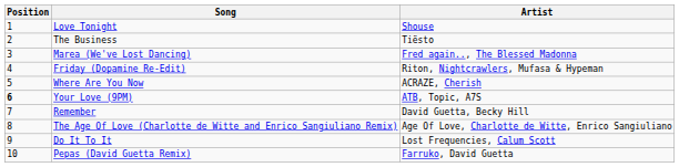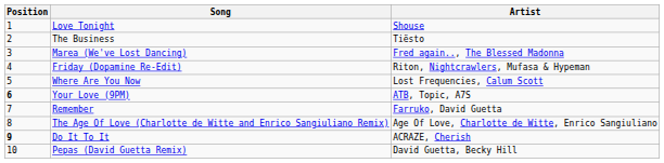 <table class="wikitable sortable mw-collapsible mw-collapsed">
 <tr>
 <th>Position</th>
 <th>Song</th>
 <th>Artist</th>
 </tr>
 <tr>
 <td>1</td>
 <td><a href='#'>Love Tonight</a></td>
 <td><a href='#'>Shouse</a></td>
 </tr>
 <tr>
 <td>2</td>
 <td>The Business</td>
 <td>Tiësto</td>
 </tr>
 <tr>
 <td>3</td>
 <td><a href='#'>Marea (We've Lost Dancing)</a></td>
 <td><a href='#'>Fred again..</a>, <a href='#'>The Blessed Madonna</a></td>
 </tr>
 <tr>
 <td>4</td>
 <td><a href='#'>Friday (Dopamine Re-Edit)</a></td>
 <td>Riton, <a href='#'>Nightcrawlers</a>, Mufasa & Hypeman</td>
 </tr>
 <tr>
 <td>5</td>
 <td><a href='#'>Where Are You Now</a></td>
-<td>ACRAZE, <a href='#'>Cherish</a></td>
+<td>Lost Frequencies, <a href='#'>Calum Scott</a></td>
 </tr>
 <tr>
 <td><strong>6</strong></td>
 <td><a href='#'>Your Love (9PM)</a></td>
 <td><a href='#'>ATB</a>, Topic, A7S</td>
 </tr>
 <tr>
 <td>7</td>
 <td><a href='#'>Remember</a></td>
-<td>David Guetta, Becky Hill</td>
+<td><a href='#'>Farruko</a>, David Guetta</td>
 </tr>
 <tr>
 <td>8</td>
 <td><a href='#'>The Age Of Love (Charlotte de Witte and Enrico Sangiuliano Remix)</a></td>
 <td>Age Of Love, <a href='#'>Charlotte de Witte</a>, Enrico Sangiuliano</td>
 </tr>
 <tr>
-<td>9</td>
+<td><strong>9</strong></td>
 <td><a href='#'>Do It To It</a></td>
-<td>Lost Frequencies, <a href='#'>Calum Scott</a></td>
+<td>ACRAZE, <a href='#'>Cherish</a></td>
 </tr>
 <tr>
 <td>10</td>
 <td><a href='#'>Pepas (David Guetta Remix)</a></td>
-<td><a href='#'>Farruko</a>, David Guetta</td>
+<td>David Guetta, Becky Hill</td>
 </tr>
 </table>
